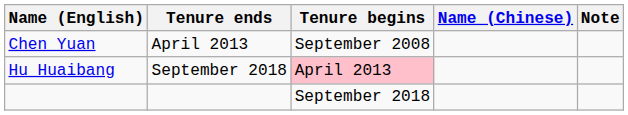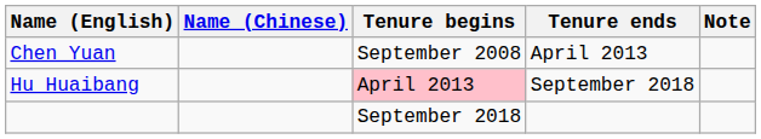 <table class="wikitable">
 <tr>
 <th>Name (English)</th>
+<th><a href='#'>Name (Chinese)</a></th>
+<th>Tenure begins</th>
 <th>Tenure ends</th>
-<th>Tenure begins</th>
-<th><a href='#'>Name (Chinese)</a></th>
 <th>Note</th>
 </tr>
 <tr>
 <td><a href='#'>Chen Yuan</a></td>
+<td></td>
+<td>September 2008</td>
 <td>April 2013</td>
-<td>September 2008</td>
-<td></td>
 <td></td>
 </tr>
 <tr>
 <td><a href='#'>Hu Huaibang</a></td>
+<td></td>
+<td style="background: pink;">April 2013</td>
 <td>September 2018</td>
-<td style="background: pink;">April 2013</td>
-<td></td>
 <td></td>
 </tr>
 <tr>
 <td></td>
 <td></td>
 <td>September 2018</td>
 <td></td>
 <td></td>
 </tr>
 </table>
